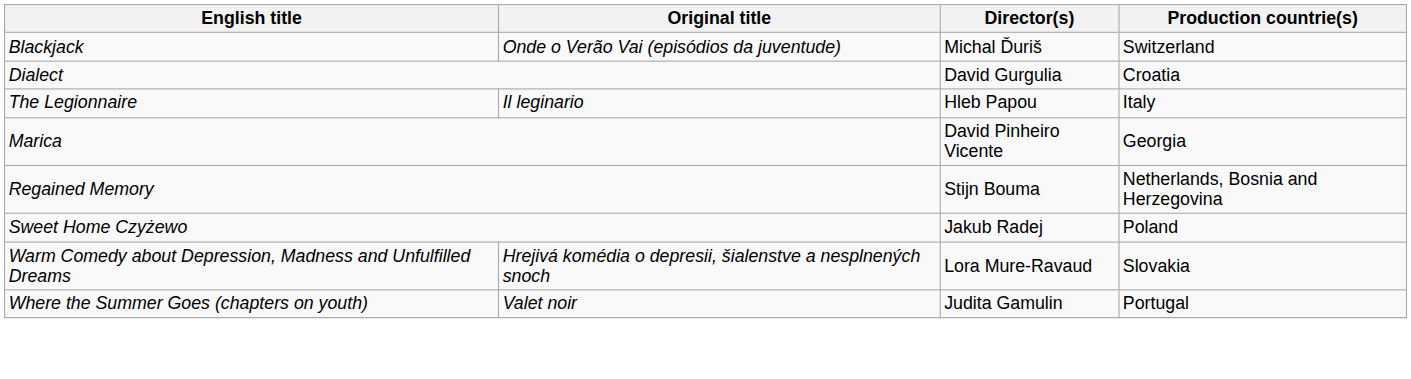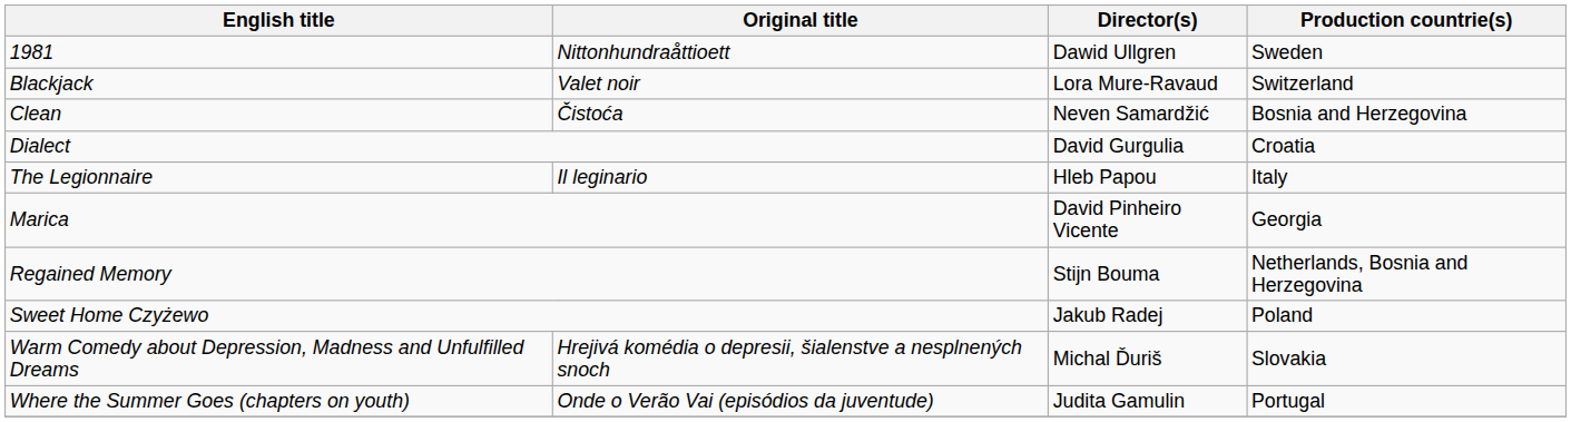 <table class="sortable wikitable" style="width:100%; margin-bottom:4px" cellpadding="5">
 <tr>
 <th scope="col">English title</th>
 <th scope="col">Original title</th>
 <th scope="col">Director(s)</th>
 <th scope="col">Production countrie(s)</th>
 </tr>
 <tr>
+<td><em>1981</em></td>
+<td><em>Nittonhundraåttioett</em></td>
+<td>Dawid Ullgren</td>
+<td>Sweden</td>
+</tr>
+<tr>
 <td><em>Blackjack</em></td>
-<td><em>Onde o Verão Vai (episódios da juventude)</em></td>
-<td>Michal Ďuriš</td>
+<td><em>Valet noir</em></td>
+<td>Lora Mure-Ravaud</td>
 <td>Switzerland</td>
+</tr>
+<tr>
+<td><em>Clean</em></td>
+<td><em>Čistoća</em></td>
+<td>Neven Samardžić</td>
+<td>Bosnia and Herzegovina</td>
 </tr>
 <tr>
 <td colspan="2"><em>Dialect</em></td>
 <td>David Gurgulia</td>
 <td>Croatia</td>
 </tr>
 <tr>
 <td><em>The Legionnaire</em></td>
 <td><em>Il leginario</em></td>
 <td>Hleb Papou</td>
 <td>Italy</td>
 </tr>
 <tr>
 <td colspan="2"><em>Marica</em></td>
 <td>David Pinheiro Vicente</td>
 <td>Georgia</td>
 </tr>
 <tr>
 <td colspan="2"><em>Regained Memory</em></td>
 <td>Stijn Bouma</td>
 <td>Netherlands, Bosnia and Herzegovina</td>
 </tr>
 <tr>
 <td colspan="2"><em>Sweet Home Czyżewo</em></td>
 <td>Jakub Radej</td>
 <td>Poland</td>
 </tr>
 <tr>
 <td><em>Warm Comedy about Depression, Madness and Unfulfilled Dreams</em></td>
 <td><em>Hrejivá komédia o depresii, šialenstve a nesplnených snoch</em></td>
-<td>Lora Mure-Ravaud</td>
+<td>Michal Ďuriš</td>
 <td>Slovakia</td>
 </tr>
 <tr>
 <td><em>Where the Summer Goes (chapters on youth)</em></td>
-<td><em>Valet noir</em></td>
+<td><em>Onde o Verão Vai (episódios da juventude)</em></td>
 <td>Judita Gamulin</td>
 <td>Portugal</td>
 </tr>
 <tr>
 </tr>
 </table>
